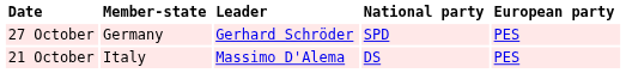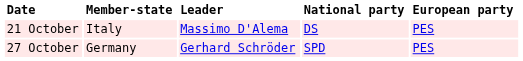 <table border=0 cellpadding=2 cellspacing=2 width=90%>
 <tr ----bgcolor=lightgrey>
 <td><strong>Date</strong></td>
 <td><strong>Member-state</strong></td>
 <td><strong>Leader</strong></td>
 <td><strong>National party</strong></td>
 <td><strong>European party</strong></td>
 </tr>
 <tr ---- bgcolor=#FFE8E8>
+<td>21 October</td>
+<td>Italy</td>
+<td><a href='#'>Massimo D'Alema</a></td>
+<td><a href='#'>DS</a></td>
+<td><a href='#'>PES</a></td>
+</tr>
+<tr ---- bgcolor=#FFE8E8>
 <td>27 October</td>
 <td>Germany</td>
 <td><a href='#'>Gerhard Schröder</a></td>
 <td><a href='#'>SPD</a></td>
 <td><a href='#'>PES</a></td>
 </tr>
-<tr ---- bgcolor=#FFE8E8>
-<td>21 October</td>
-<td>Italy</td>
-<td><a href='#'>Massimo D'Alema</a></td>
-<td><a href='#'>DS</a></td>
-<td><a href='#'>PES</a></td>
-</tr>
 </table>
